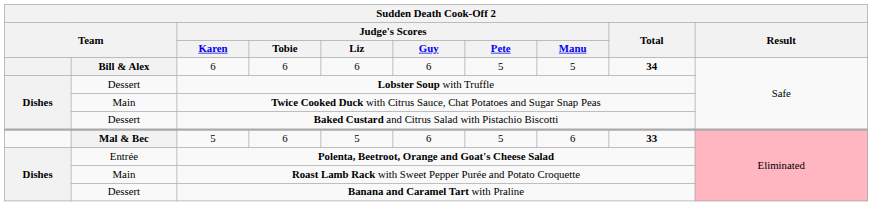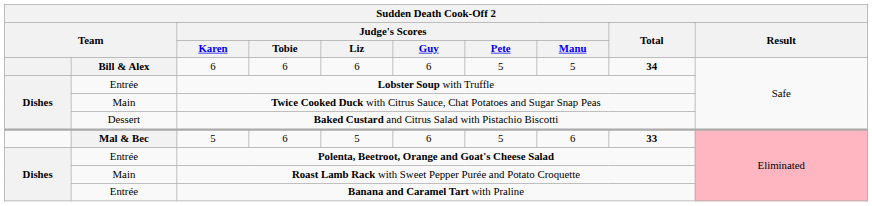 <table class="wikitable plainrowheaders" style="text-align:center; font-size:90%; width:80em; margin:1em auto;">
 <tr>
 <th colspan="10" >Sudden Death Cook-Off 2</th>
 </tr>
 <tr>
 <th rowspan="2" style="width:20%;" colspan="2">Team</th>
 <th colspan="6" style="width:50%;">Judge's Scores</th>
 <th rowspan="2" style="width:10%;">Total<br></th>
 <th rowspan="2" style="width:20%;">Result</th>
 </tr>
 <tr>
 <th style="width:50px;"><a href='#'>Karen</a></th>
 <th style="width:50px;">Tobie</th>
 <th style="width:50px;">Liz</th>
 <th style="width:50px;"><a href='#'>Guy</a></th>
 <th style="width:50px;"><a href='#'>Pete</a></th>
 <th style="width:50px;"><a href='#'>Manu</a></th>
 </tr>
 <tr>
 <th></th>
 <th style="text-align:centre">Bill & Alex</th>
 <td>6</td>
 <td>6</td>
 <td>6</td>
 <td>6</td>
 <td>5</td>
 <td>5</td>
 <td><strong>34</strong></td>
 <td rowspan="4">Safe</td>
 </tr>
 <tr>
 <th rowspan="3">Dishes</th>
-<td>Dessert</td>
+<td>Entrée</td>
 <td colspan="7"><strong>Lobster Soup</strong> with Truffle</td>
 </tr>
 <tr>
 <td>Main</td>
 <td colspan="7"><strong>Twice Cooked Duck</strong> with Citrus Sauce, Chat Potatoes and Sugar Snap Peas</td>
 </tr>
 <tr>
 <td>Dessert</td>
 <td colspan="7"><strong>Baked Custard</strong> and Citrus Salad with Pistachio Biscotti</td>
 </tr>
 <tr style="border-top:3px solid #aaa;">
 </tr>
 <tr>
 <td></td>
 <th style="text-align:centre">Mal & Bec</th>
 <td>5</td>
 <td>6</td>
 <td>5</td>
 <td>6</td>
 <td>5</td>
 <td>6</td>
 <td><strong>33</strong></td>
 <td rowspan="4" style="background:lightpink">Eliminated</td>
 </tr>
 <tr>
 <th rowspan="3">Dishes</th>
 <td>Entrée</td>
 <td colspan="7"><strong>Polenta, Beetroot, Orange and Goat's Cheese Salad</strong></td>
 </tr>
 <tr>
 <td>Main</td>
 <td colspan="7"><strong>Roast Lamb Rack</strong> with Sweet Pepper Purée and Potato Croquette</td>
 </tr>
 <tr>
-<td>Dessert</td>
+<td>Entrée</td>
 <td colspan="7"><strong>Banana and Caramel Tart</strong> with Praline</td>
 </tr>
 </table>
